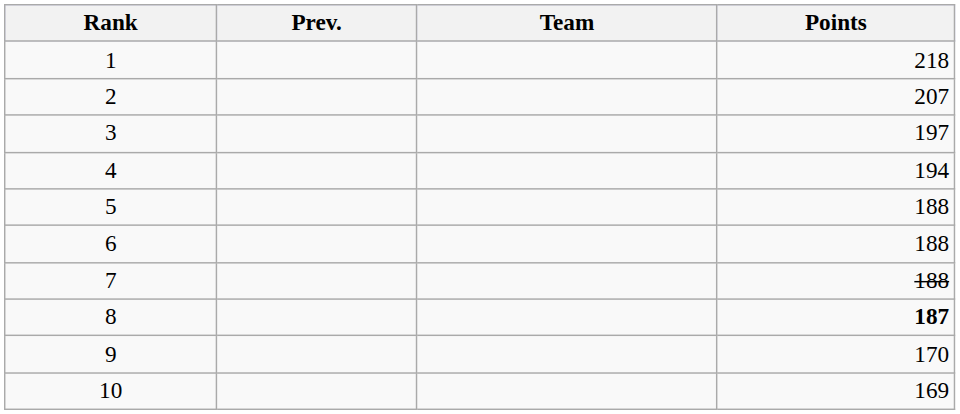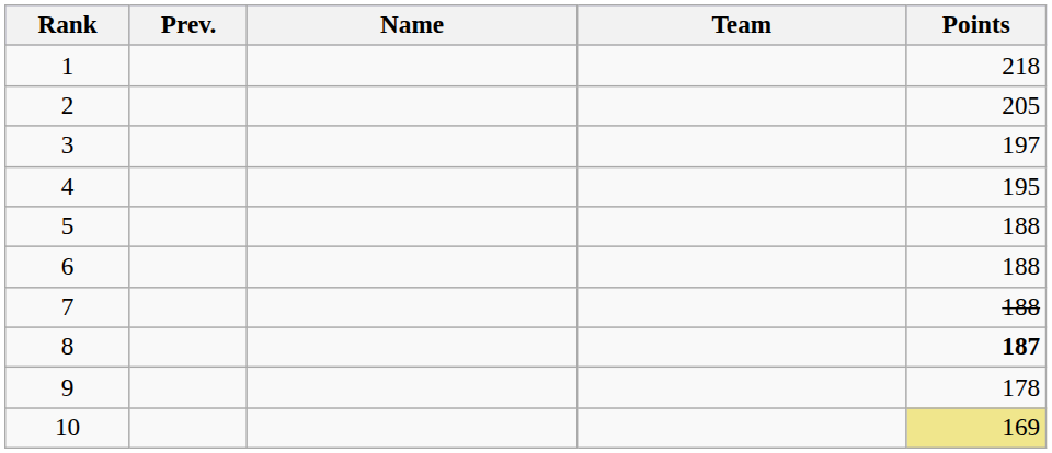 <table class="wikitable" style="width:41em; margin-bottom:0px;">
 <tr style="background:#ccccff;">
 <th>Rank</th>
 <th>Prev.</th>
+<th>Name</th>
 <th>Team</th>
 <th>Points</th>
 </tr>
 <tr>
 <td style="text-align:center;">1</td>
 <td style="text-align:center;"></td>
 <td style="width:200px;"></td>
+<td style="width:200px;"></td>
 <td style="text-align:right;">218</td>
 </tr>
 <tr>
 <td style="text-align:center;">2</td>
 <td style="text-align:center;"></td>
 <td></td>
-<td style="text-align:right;">207</td>
+<td></td>
+<td style="text-align:right;">205</td>
 </tr>
 <tr>
 <td style="text-align:center;">3</td>
 <td style="text-align:center;"></td>
+<td></td>
 <td></td>
 <td style="text-align:right;">197</td>
 </tr>
 <tr>
 <td style="text-align:center;">4</td>
 <td style="text-align:center;"></td>
 <td></td>
-<td style="text-align:right;">194</td>
+<td></td>
+<td style="text-align:right;">195</td>
 </tr>
 <tr>
 <td style="text-align:center;">5</td>
 <td style="text-align:center;"></td>
+<td></td>
 <td></td>
 <td style="text-align:right;">188</td>
 </tr>
 <tr>
 <td style="text-align:center;">6</td>
 <td style="text-align:center;"></td>
 <td></td>
+<td></td>
 <td style="text-align:right;">188</td>
 </tr>
 <tr>
 <td style="text-align:center;">7</td>
 <td style="text-align:center;"></td>
+<td></s></td>
 <td><s></s></td>
 <td style="text-align:right;"><s>188</s></td>
 </tr>
 <tr>
 <td style="text-align:center;">8</td>
 <td style="text-align:center;"></td>
 <td></td>
+<td></td>
 <td style="text-align:right;"><strong>187</strong></td>
 </tr>
 <tr>
 <td style="text-align:center;">9</td>
 <td style="text-align:center;"></td>
 <td></td>
-<td style="text-align:right;">170</td>
+<td></td>
+<td style="text-align:right;">178</td>
 </tr>
 <tr>
 <td style="text-align:center;">10</td>
 <td style="text-align:center;"></td>
 <td></td>
-<td style="text-align:right;">169</td>
+<td></td>
+<td style="background: khaki; text-align:right;">169</td>
 </tr>
 </table>
